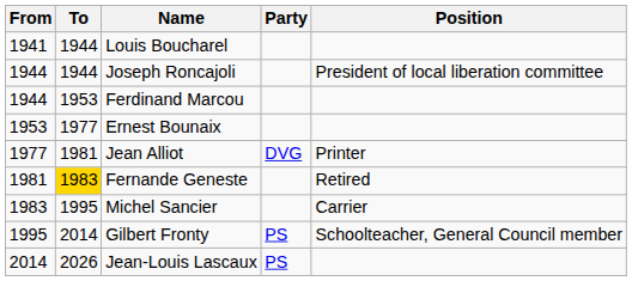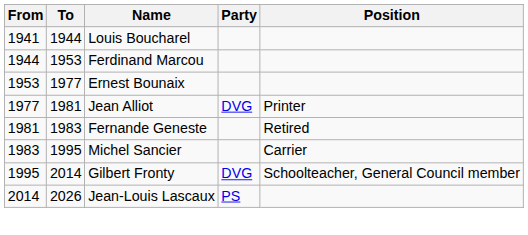 <table class="wikitable">
 <tr>
 <th>From</th>
 <th>To</th>
 <th>Name</th>
 <th>Party</th>
 <th>Position</th>
 </tr>
 <tr>
 <td>1941</td>
 <td>1944</td>
 <td>Louis Boucharel</td>
 <td></td>
 <td></td>
-</tr>
-<tr>
-<td>1944</td>
-<td>1944</td>
-<td>Joseph Roncajoli</td>
-<td></td>
-<td>President of local liberation committee</td>
 </tr>
 <tr>
 <td>1944</td>
 <td>1953</td>
 <td>Ferdinand Marcou</td>
 <td></td>
 <td></td>
 </tr>
 <tr>
 <td>1953</td>
 <td>1977</td>
 <td>Ernest Bounaix</td>
 <td></td>
 <td></td>
 </tr>
 <tr>
 <td>1977</td>
 <td>1981</td>
 <td>Jean Alliot</td>
 <td><a href='#'>DVG</a></td>
 <td>Printer</td>
 </tr>
 <tr>
 <td>1981</td>
-<td style="background: gold;">1983</td>
+<td>1983</td>
 <td>Fernande Geneste</td>
 <td></td>
 <td>Retired</td>
 </tr>
 <tr>
 <td>1983</td>
 <td>1995</td>
 <td>Michel Sancier</td>
 <td></td>
 <td>Carrier</td>
 </tr>
 <tr>
 <td>1995</td>
 <td>2014</td>
 <td>Gilbert Fronty</td>
-<td><a href='#'>PS</a></td>
+<td><a href='#'>DVG</a></td>
 <td>Schoolteacher, General Council member</td>
 </tr>
 <tr>
 <td>2014</td>
 <td>2026</td>
 <td>Jean-Louis Lascaux</td>
 <td><a href='#'>PS</a></td>
 <td></td>
 </tr>
 </table>
